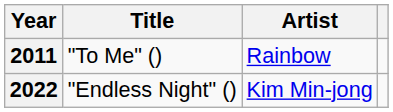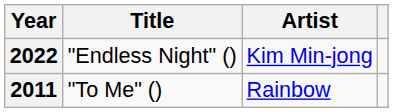 <table class="wikitable plainrowheaders">
 <tr>
 <th scope="col">Year</th>
 <th scope="col">Title</th>
 <th scope="col">Artist</th>
 <th scope="col" class="unsortable"></th>
 </tr>
 <tr>
+<th scope="row">2022</th>
+<td>"Endless Night" ()</td>
+<td><a href='#'>Kim Min-jong</a></td>
+<td style="text-align:center"></td>
+</tr>
+<tr>
 <th scope="row">2011</th>
 <td>"To Me" ()</td>
 <td><a href='#'>Rainbow</a></td>
 <td style="text-align:center"></td>
 </tr>
-<tr>
-<th scope="row">2022</th>
-<td>"Endless Night" ()</td>
-<td><a href='#'>Kim Min-jong</a></td>
-<td style="text-align:center"></td>
-</tr>
 </table>
